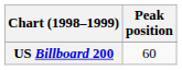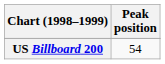 <table class="wikitable sortable plainrowheaders" style="text-align:center">
 <tr>
 <th scope="col">Chart (1998–1999)</th>
 <th scope="col">Peak<br>position</th>
 </tr>
 <tr>
 </tr>
 <tr>
 </tr>
 <tr>
 </tr>
 <tr>
 </tr>
 <tr>
 <th scope="row">US <a href='#'><em>Billboard</em> 200</a></th>
-<td>60</td>
+<td>54</td>
 </tr>
 </table>
